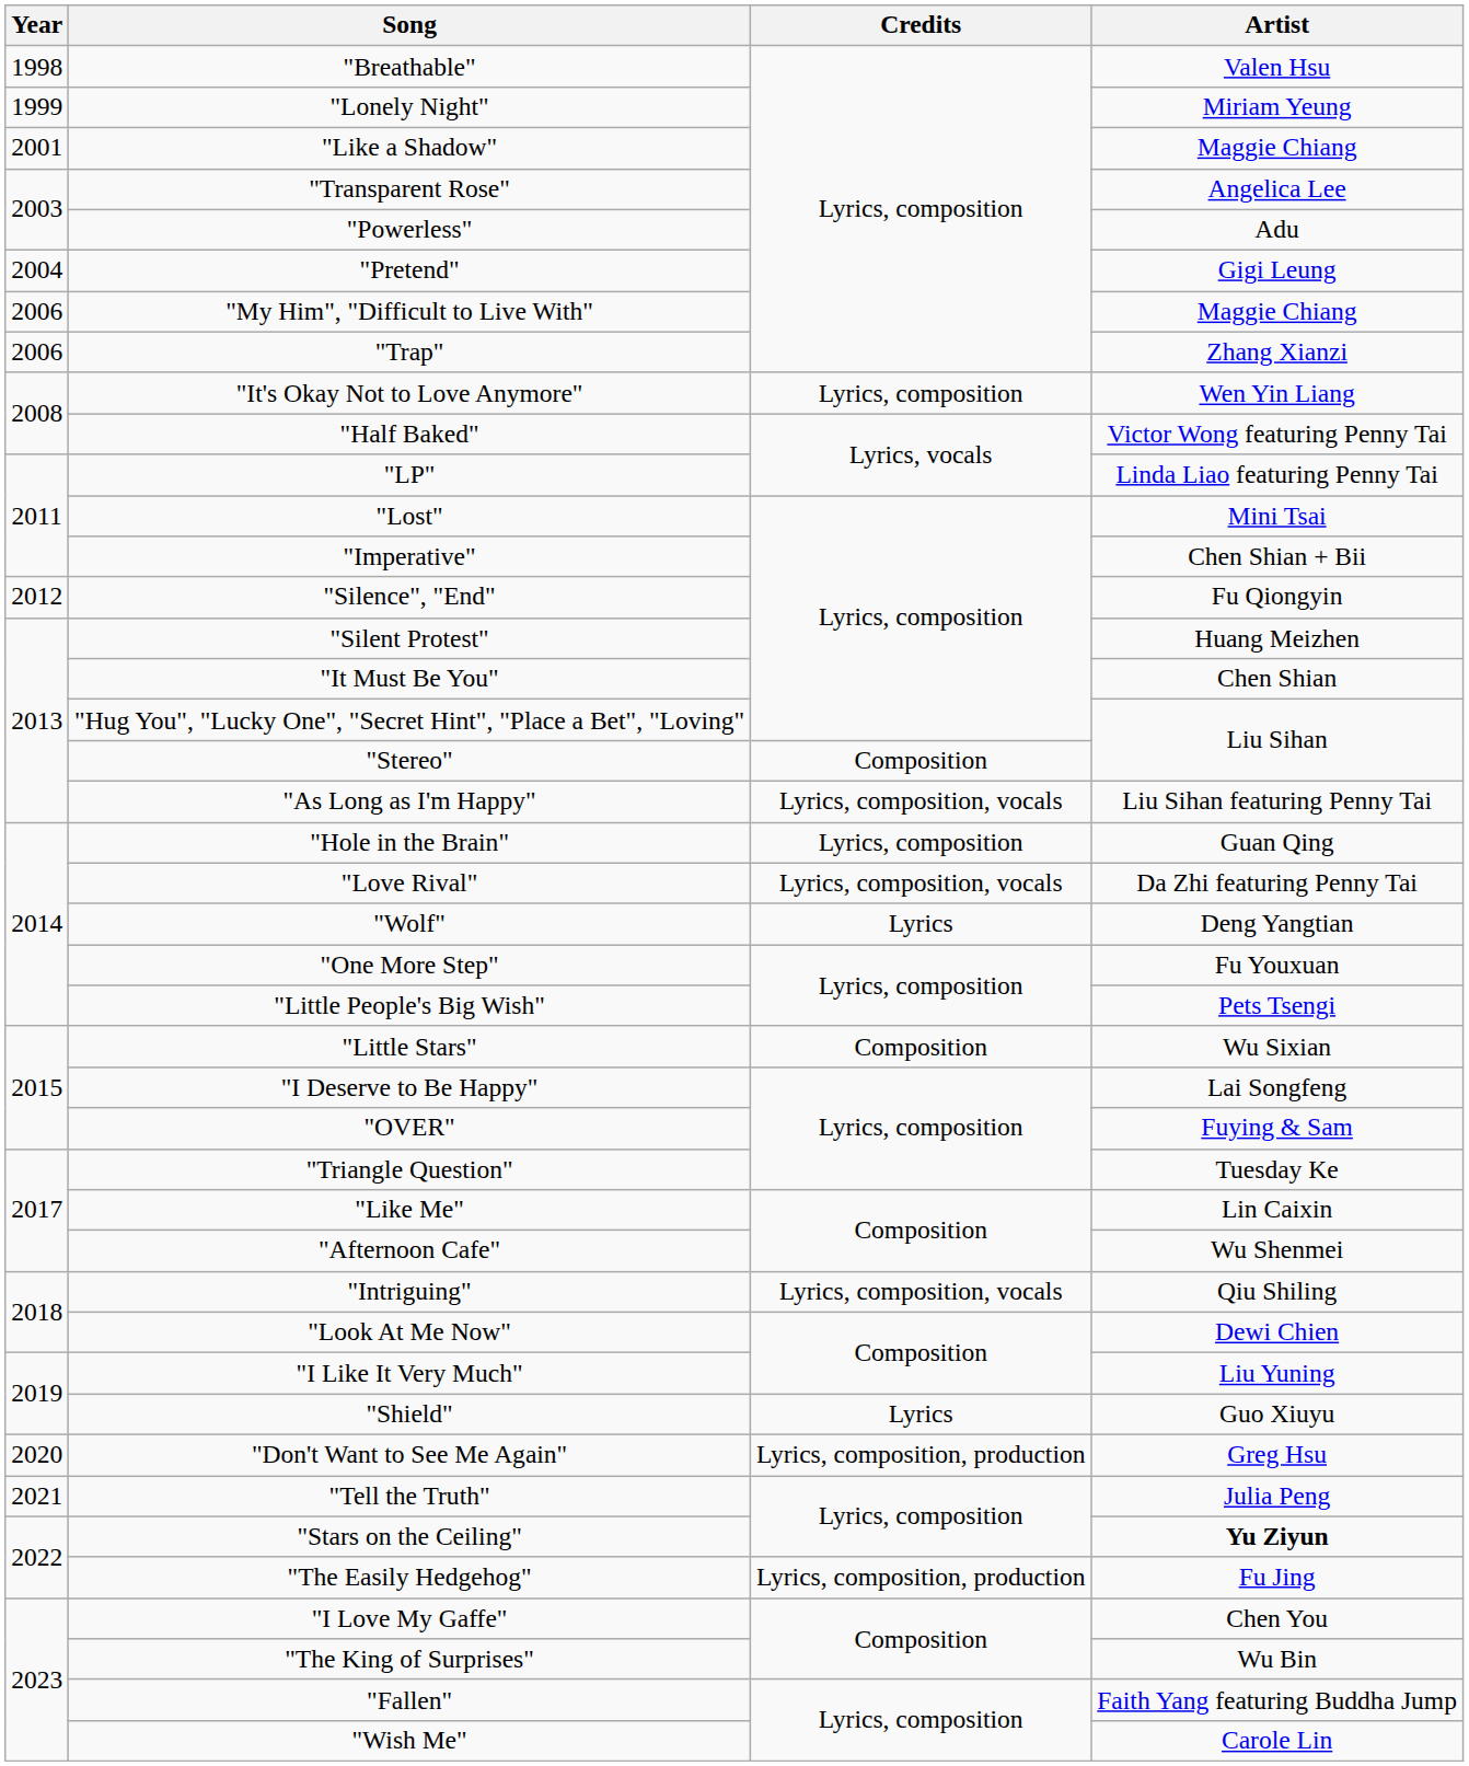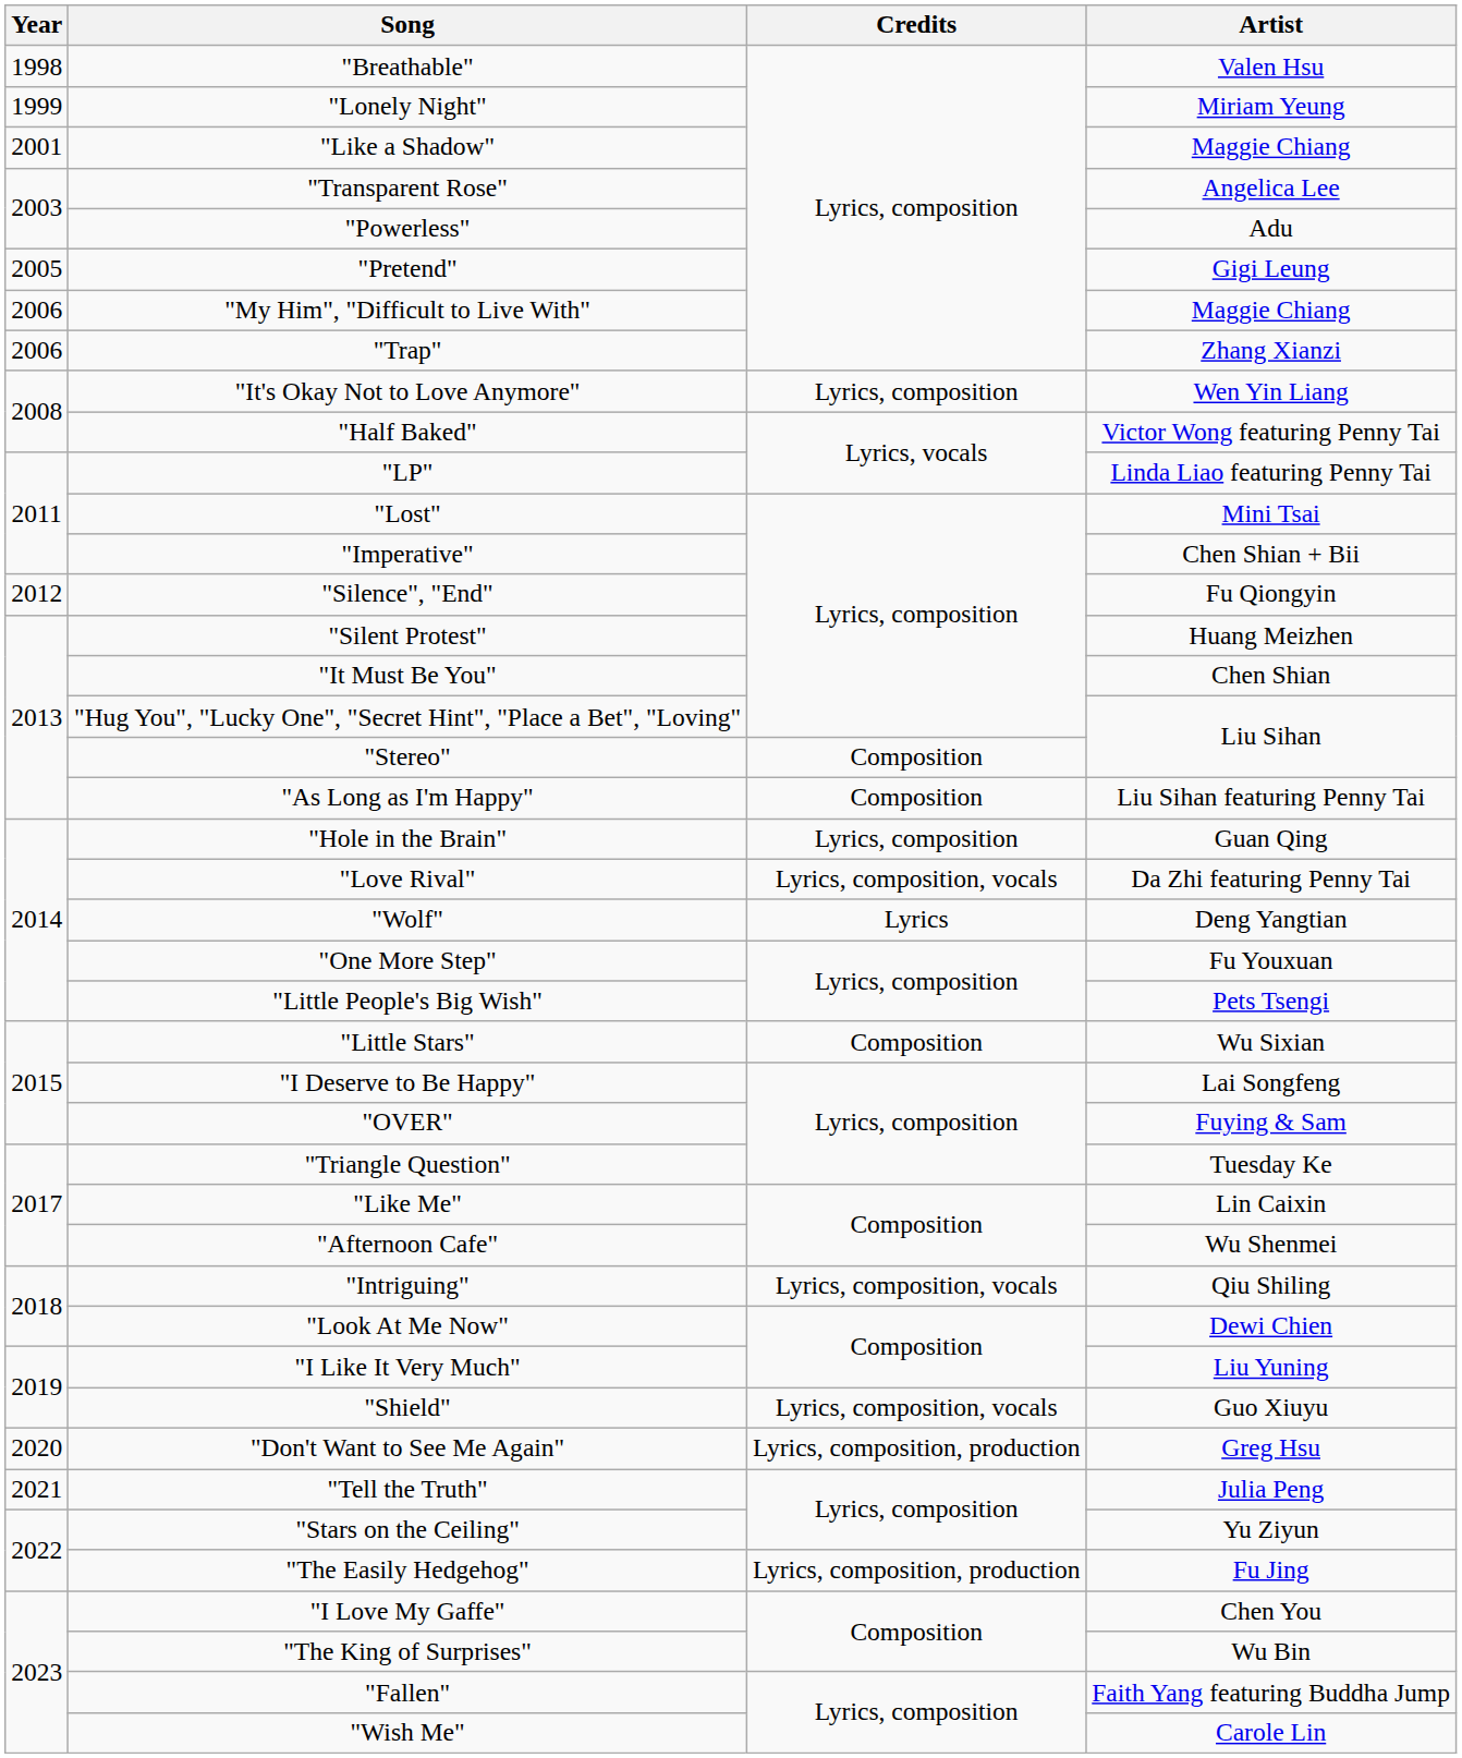 <table class="wikitable plainrowheaders" style="text-align:center;">
 <tr>
 <th>Year</th>
 <th>Song</th>
 <th>Credits</th>
 <th>Artist</th>
 </tr>
 <tr>
 <td>1998</td>
 <td>"Breathable"</td>
 <td rowspan="8">Lyrics, composition</td>
 <td><a href='#'>Valen Hsu</a></td>
 </tr>
 <tr>
 <td>1999</td>
 <td>"Lonely Night"</td>
 <td><a href='#'>Miriam Yeung</a></td>
 </tr>
 <tr>
 <td>2001</td>
 <td>"Like a Shadow"</td>
 <td><a href='#'>Maggie Chiang</a></td>
 </tr>
 <tr>
 <td rowspan="2">2003</td>
 <td>"Transparent Rose"</td>
 <td><a href='#'>Angelica Lee</a></td>
 </tr>
 <tr>
 <td>"Powerless"</td>
 <td>Adu</td>
 </tr>
 <tr>
-<td>2004</td>
+<td>2005</td>
 <td>"Pretend"</td>
 <td><a href='#'>Gigi Leung</a></td>
 </tr>
 <tr>
 <td>2006</td>
 <td>"My Him", "Difficult to Live With"</td>
 <td><a href='#'>Maggie Chiang</a></td>
 </tr>
 <tr>
 <td>2006</td>
 <td>"Trap"</td>
 <td><a href='#'>Zhang Xianzi</a></td>
 </tr>
 <tr>
 <td rowspan="2">2008</td>
 <td>"It's Okay Not to Love Anymore"</td>
 <td>Lyrics, composition</td>
 <td><a href='#'>Wen Yin Liang</a></td>
 </tr>
 <tr>
 <td>"Half Baked"</td>
 <td rowspan="2">Lyrics, vocals</td>
 <td><a href='#'>Victor Wong</a> featuring Penny Tai</td>
 </tr>
 <tr>
 <td rowspan="3">2011</td>
 <td>"LP"</td>
 <td><a href='#'>Linda Liao</a> featuring Penny Tai</td>
 </tr>
 <tr>
 <td>"Lost"</td>
 <td rowspan="6">Lyrics, composition</td>
 <td><a href='#'>Mini Tsai</a></td>
 </tr>
 <tr>
 <td>"Imperative"</td>
 <td>Chen Shian + Bii</td>
 </tr>
 <tr>
 <td>2012</td>
 <td>"Silence", "End"</td>
 <td>Fu Qiongyin</td>
 </tr>
 <tr>
 <td rowspan="5">2013</td>
 <td>"Silent Protest"</td>
 <td>Huang Meizhen</td>
 </tr>
 <tr>
 <td>"It Must Be You"</td>
 <td>Chen Shian</td>
 </tr>
 <tr>
 <td>"Hug You", "Lucky One", "Secret Hint", "Place a Bet", "Loving"</td>
 <td rowspan="2">Liu Sihan</td>
 </tr>
 <tr>
 <td>"Stereo"</td>
 <td>Composition</td>
 </tr>
 <tr>
 <td>"As Long as I'm Happy"</td>
-<td>Lyrics, composition, vocals</td>
+<td>Composition</td>
 <td>Liu Sihan featuring Penny Tai</td>
 </tr>
 <tr>
 <td rowspan="5">2014</td>
 <td>"Hole in the Brain"</td>
 <td>Lyrics, composition</td>
 <td>Guan Qing</td>
 </tr>
 <tr>
 <td>"Love Rival"</td>
 <td>Lyrics, composition, vocals</td>
 <td>Da Zhi featuring Penny Tai</td>
 </tr>
 <tr>
 <td>"Wolf"</td>
 <td>Lyrics</td>
 <td>Deng Yangtian</td>
 </tr>
 <tr>
 <td>"One More Step"</td>
 <td rowspan="2">Lyrics, composition</td>
 <td>Fu Youxuan</td>
 </tr>
 <tr>
 <td>"Little People's Big Wish"</td>
 <td><a href='#'>Pets Tsengi</a></td>
 </tr>
 <tr>
 <td rowspan="3">2015</td>
 <td>"Little Stars"</td>
 <td>Composition</td>
 <td>Wu Sixian</td>
 </tr>
 <tr>
 <td>"I Deserve to Be Happy"</td>
 <td rowspan="3">Lyrics, composition</td>
 <td>Lai Songfeng</td>
 </tr>
 <tr>
 <td>"OVER"</td>
 <td><a href='#'>Fuying & Sam</a></td>
 </tr>
 <tr>
 <td rowspan="3">2017</td>
 <td>"Triangle Question"</td>
 <td>Tuesday Ke</td>
 </tr>
 <tr>
 <td>"Like Me"</td>
 <td rowspan="2">Composition</td>
 <td>Lin Caixin</td>
 </tr>
 <tr>
 <td>"Afternoon Cafe"</td>
 <td>Wu Shenmei</td>
 </tr>
 <tr>
 <td rowspan="2">2018</td>
 <td>"Intriguing"</td>
 <td>Lyrics, composition, vocals</td>
 <td>Qiu Shiling</td>
 </tr>
 <tr>
 <td>"Look At Me Now"</td>
 <td rowspan="2">Composition</td>
 <td><a href='#'>Dewi Chien</a></td>
 </tr>
 <tr>
 <td rowspan="2">2019</td>
 <td>"I Like It Very Much"</td>
 <td><a href='#'>Liu Yuning</a></td>
 </tr>
 <tr>
 <td>"Shield"</td>
-<td>Lyrics</td>
+<td>Lyrics, composition, vocals</td>
 <td>Guo Xiuyu</td>
 </tr>
 <tr>
 <td>2020</td>
 <td>"Don't Want to See Me Again"</td>
 <td>Lyrics, composition, production</td>
 <td><a href='#'>Greg Hsu</a></td>
 </tr>
 <tr>
 <td>2021</td>
 <td>"Tell the Truth"</td>
 <td rowspan="2">Lyrics, composition</td>
 <td><a href='#'>Julia Peng</a></td>
 </tr>
 <tr>
 <td rowspan="2">2022</td>
 <td>"Stars on the Ceiling"</td>
-<td><strong>Yu Ziyun</strong></td>
+<td>Yu Ziyun</td>
 </tr>
 <tr>
 <td>"The Easily Hedgehog"</td>
 <td>Lyrics, composition, production</td>
 <td><a href='#'>Fu Jing</a></td>
 </tr>
 <tr>
 <td rowspan="4">2023</td>
 <td>"I Love My Gaffe"</td>
 <td rowspan="2">Composition</td>
 <td>Chen You</td>
 </tr>
 <tr>
 <td>"The King of Surprises"</td>
 <td>Wu Bin</td>
 </tr>
 <tr>
 <td>"Fallen"</td>
 <td rowspan="2">Lyrics, composition</td>
 <td><a href='#'>Faith Yang</a> featuring Buddha Jump</td>
 </tr>
 <tr>
 <td>"Wish Me"</td>
 <td><a href='#'>Carole Lin</a></td>
 </tr>
 </table>
